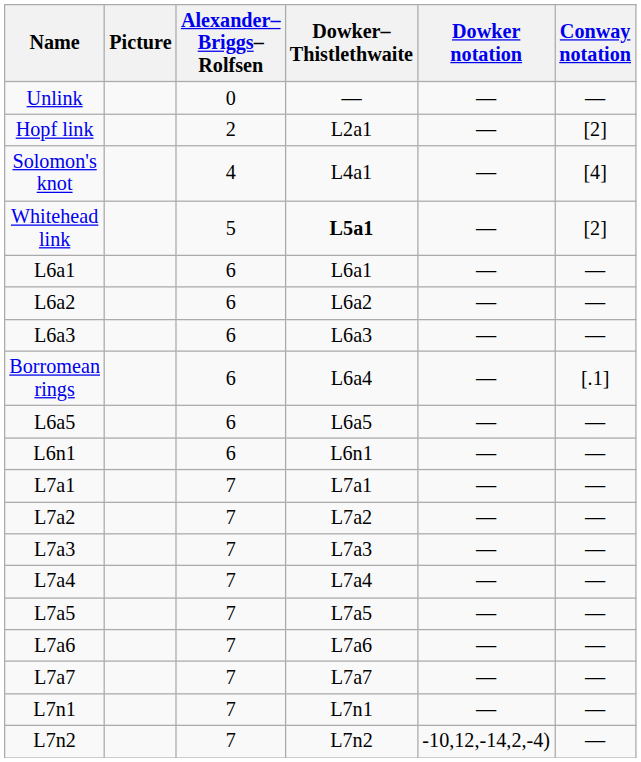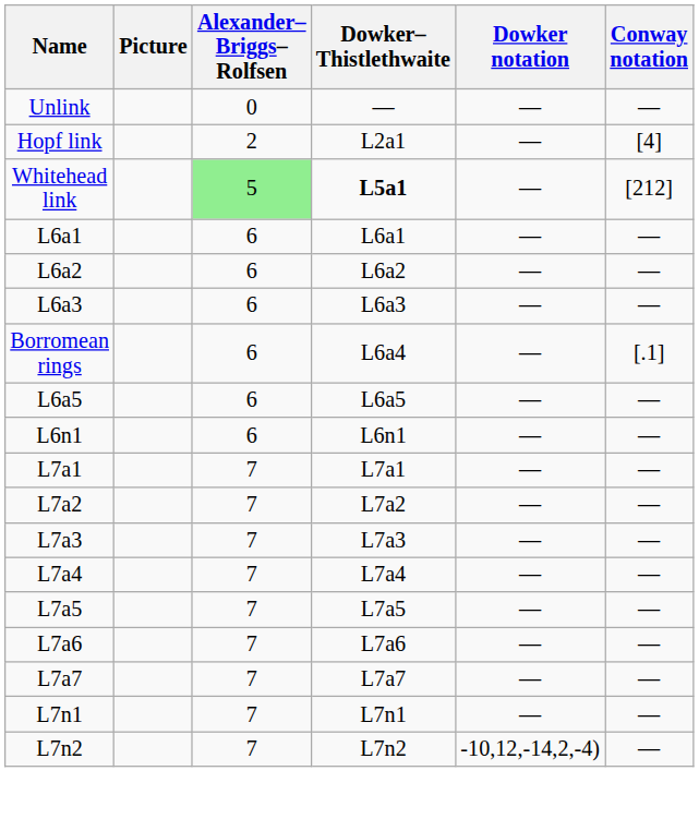 <table class="wikitable sortable" style="text-align:center">
 <tr>
 <th>Name</th>
 <th>Picture</th>
 <th><a href='#'>Alexander–<br>Briggs</a>–<br>Rolfsen</th>
 <th>Dowker–<br>Thistlethwaite</th>
 <th><a href='#'>Dowker<br> notation</a></th>
 <th><a href='#'>Conway<br> notation</a></th>
 </tr>
 <tr>
 <td><a href='#'>Unlink</a></td>
 <td></td>
 <td>0</td>
 <td>—</td>
 <td>—</td>
 <td>—</td>
 </tr>
 <tr>
 <td><a href='#'>Hopf link</a></td>
 <td></td>
 <td>2</td>
 <td>L2a1</td>
 <td>—</td>
-<td>[2]</td>
-</tr>
-<tr>
-<td><a href='#'>Solomon's<br> knot</a></td>
-<td></td>
-<td>4</td>
-<td>L4a1</td>
-<td>—</td>
 <td>[4]</td>
 </tr>
 <tr>
 <td><a href='#'>Whitehead<br> link</a></td>
 <td></td>
-<td>5</td>
+<td style="background: lightgreen;">5</td>
 <td><strong>L5a1</strong></td>
 <td>—</td>
-<td>[2]</td>
+<td>[212]</td>
 </tr>
 <tr>
 <td>L6a1</td>
 <td></td>
 <td>6</td>
 <td>L6a1</td>
 <td>—</td>
 <td>—</td>
 </tr>
 <tr>
 <td>L6a2</td>
 <td></td>
 <td>6</td>
 <td>L6a2</td>
 <td>—</td>
 <td>—</td>
 </tr>
 <tr>
 <td>L6a3</td>
 <td></td>
 <td>6</td>
 <td>L6a3</td>
 <td>—</td>
 <td>—</td>
 </tr>
 <tr>
 <td><a href='#'>Borromean<br> rings</a></td>
 <td></td>
 <td>6</td>
 <td>L6a4</td>
 <td>—</td>
 <td>[.1]</td>
 </tr>
 <tr>
 <td>L6a5</td>
 <td></td>
 <td>6</td>
 <td>L6a5</td>
 <td>—</td>
 <td>—</td>
 </tr>
 <tr>
 <td>L6n1</td>
 <td></td>
 <td>6</td>
 <td>L6n1</td>
 <td>—</td>
 <td>—</td>
 </tr>
 <tr>
 <td>L7a1</td>
 <td></td>
 <td>7</td>
 <td>L7a1</td>
 <td>—</td>
 <td>—</td>
 </tr>
 <tr>
 <td>L7a2</td>
 <td></td>
 <td>7</td>
 <td>L7a2</td>
 <td>—</td>
 <td>—</td>
 </tr>
 <tr>
 <td>L7a3</td>
 <td></td>
 <td>7</td>
 <td>L7a3</td>
 <td>—</td>
 <td>—</td>
 </tr>
 <tr>
 <td>L7a4</td>
 <td></td>
 <td>7</td>
 <td>L7a4</td>
 <td>—</td>
 <td>—</td>
 </tr>
 <tr>
 <td>L7a5</td>
 <td></td>
 <td>7</td>
 <td>L7a5</td>
 <td>—</td>
 <td>—</td>
 </tr>
 <tr>
 <td>L7a6</td>
 <td></td>
 <td>7</td>
 <td>L7a6</td>
 <td>—</td>
 <td>—</td>
 </tr>
 <tr>
 <td>L7a7</td>
 <td></td>
 <td>7</td>
 <td>L7a7</td>
 <td>—</td>
 <td>—</td>
 </tr>
 <tr>
 <td>L7n1</td>
 <td></td>
 <td>7</td>
 <td>L7n1</td>
 <td>—</td>
 <td>—</td>
 </tr>
 <tr>
 <td>L7n2</td>
 <td></td>
 <td>7</td>
 <td>L7n2</td>
 <td>-10,12,-14,2,-4)</td>
 <td>—</td>
 </tr>
 </table>
